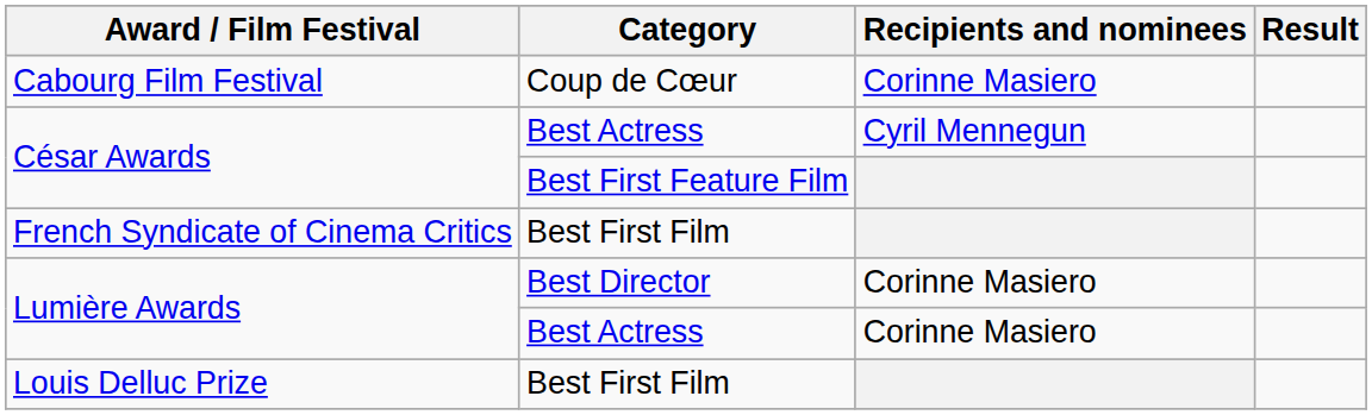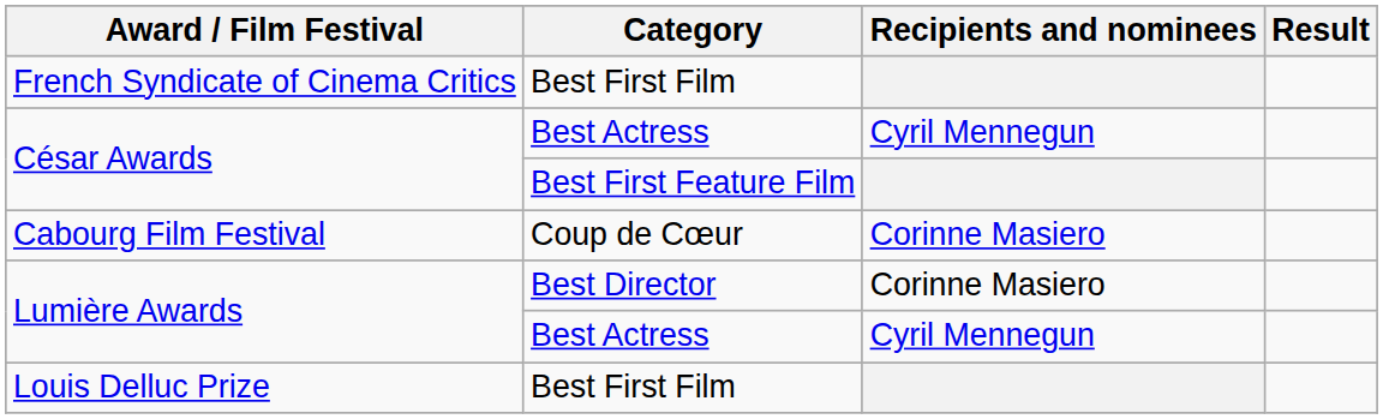 <table class="wikitable plainrowheaders sortable">
 <tr style="background:#ccc; text-align:center;">
 <th scope="col">Award / Film Festival</th>
 <th scope="col">Category</th>
 <th scope="col">Recipients and nominees</th>
 <th scope="col">Result</th>
 </tr>
 <tr>
-<td><a href='#'>Cabourg Film Festival</a></td>
-<td>Coup de Cœur</td>
-<td><a href='#'>Corinne Masiero</a></td>
+<td><a href='#'>French Syndicate of Cinema Critics</a></td>
+<td>Best First Film</td>
+<th></th>
 <td></td>
 </tr>
 <tr>
 <td rowspan=2><a href='#'>César Awards</a></td>
 <td><a href='#'>Best Actress</a></td>
 <td><a href='#'>Cyril Mennegun</a></td>
 <td></td>
 </tr>
 <tr>
 <td><a href='#'>Best First Feature Film</a></td>
 <th></th>
 <td></td>
 </tr>
 <tr>
-<td><a href='#'>French Syndicate of Cinema Critics</a></td>
-<td>Best First Film</td>
-<th></th>
+<td><a href='#'>Cabourg Film Festival</a></td>
+<td>Coup de Cœur</td>
+<td><a href='#'>Corinne Masiero</a></td>
 <td></td>
 </tr>
 <tr>
 <td rowspan=2><a href='#'>Lumière Awards</a></td>
 <td><a href='#'>Best Director</a></td>
 <td>Corinne Masiero</td>
 <td></td>
 </tr>
 <tr>
 <td><a href='#'>Best Actress</a></td>
-<td>Corinne Masiero</td>
+<td><a href='#'>Cyril Mennegun</a></td>
 <td></td>
 </tr>
 <tr>
 <td><a href='#'>Louis Delluc Prize</a></td>
 <td>Best First Film</td>
 <th></th>
 <td></td>
 </tr>
 </table>
